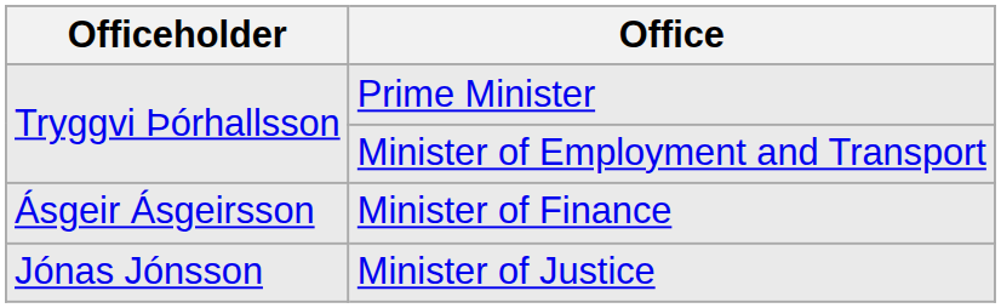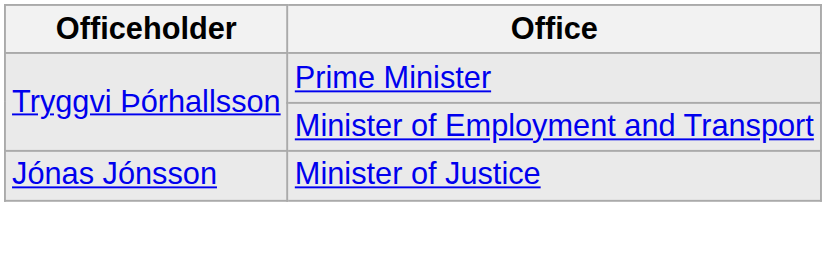 <table class="wikitable">
 <tr>
 <th>Officeholder</th>
 <th>Office</th>
 </tr>
 <tr style="background-color: #EAEAEA;">
 <td rowspan=2><a href='#'>Tryggvi Þórhallsson</a></td>
 <td><a href='#'>Prime Minister</a></td>
 </tr>
 <tr style="background-color: #EAEAEA;">
 <td><a href='#'>Minister of Employment and Transport</a></td>
 </tr>
 <tr style="background-color: #EAEAEA;">
-<td><a href='#'>Ásgeir Ásgeirsson</a></td>
-<td><a href='#'>Minister of Finance</a></td>
-</tr>
-<tr style="background-color: #EAEAEA;">
 <td><a href='#'>Jónas Jónsson</a></td>
 <td><a href='#'>Minister of Justice</a></td>
 </tr>
 </table>
